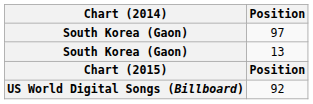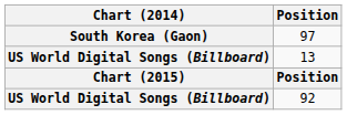 <table class="wikitable plainrowheaders" style="text-align:center;">
 <tr>
 <th>Chart (2014)</th>
 <th>Position</th>
 </tr>
 <tr>
 <th scope="row">South Korea (Gaon)</th>
 <td>97</td>
 </tr>
 <tr>
-<th scope="row">South Korea (Gaon)</th>
+<th scope="row">US World Digital Songs (<em>Billboard</em>)</th>
 <td>13</td>
 </tr>
 <tr>
 <th>Chart (2015)</th>
 <th>Position</th>
 </tr>
 <tr>
 <th scope="row">US World Digital Songs (<em>Billboard</em>)</th>
 <td>92</td>
 </tr>
 </table>
